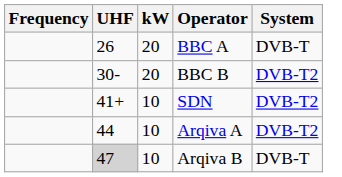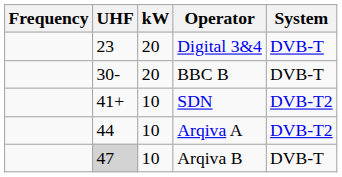 <table class="wikitable sortable">
 <tr>
 <th>Frequency</th>
 <th>UHF</th>
 <th>kW</th>
 <th>Operator</th>
 <th>System</th>
 </tr>
 <tr>
 <td></td>
-<td>26</td>
+<td>23</td>
 <td>20</td>
-<td><a href='#'>BBC</a> A</td>
-<td>DVB-T</td>
+<td><a href='#'>Digital 3&4</a></td>
+<td><a href='#'>DVB-T</a></td>
 </tr>
 <tr>
 <td></td>
 <td>30-</td>
 <td>20</td>
 <td>BBC B</td>
-<td><a href='#'>DVB-T2</a></td>
+<td>DVB-T</td>
 </tr>
 <tr>
 <td></td>
 <td>41+</td>
 <td>10</td>
 <td><a href='#'>SDN</a></td>
 <td><a href='#'>DVB-T2</a></td>
 </tr>
 <tr>
 <td></td>
 <td>44</td>
 <td>10</td>
 <td><a href='#'>Arqiva</a> A</td>
 <td><a href='#'>DVB-T2</a></td>
 </tr>
 <tr>
 <td></td>
 <td style="background: lightgrey;">47</td>
 <td>10</td>
 <td>Arqiva B</td>
 <td>DVB-T</td>
 </tr>
 </table>
